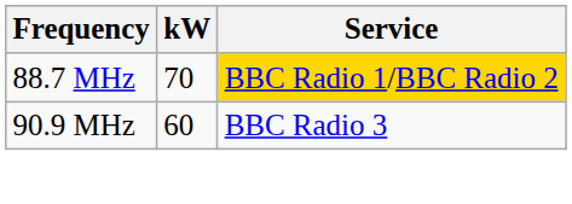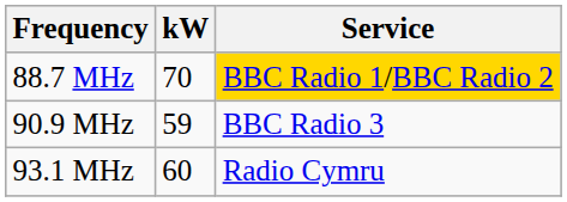 <table class="wikitable sortable">
 <tr>
 <th>Frequency</th>
 <th>kW</th>
 <th>Service</th>
 </tr>
 <tr>
 <td>88.7 <a href='#'>MHz</a></td>
 <td>70</td>
 <td style="background: gold;"><a href='#'>BBC Radio 1</a>/<a href='#'>BBC Radio 2</a></td>
 </tr>
 <tr>
 <td>90.9 MHz</td>
-<td>60</td>
+<td>59</td>
 <td><a href='#'>BBC Radio 3</a></td>
 </tr>
+<tr>
+<td>93.1 MHz</td>
+<td>60</td>
+<td><a href='#'>Radio Cymru</a></td>
+</tr>
 </table>
